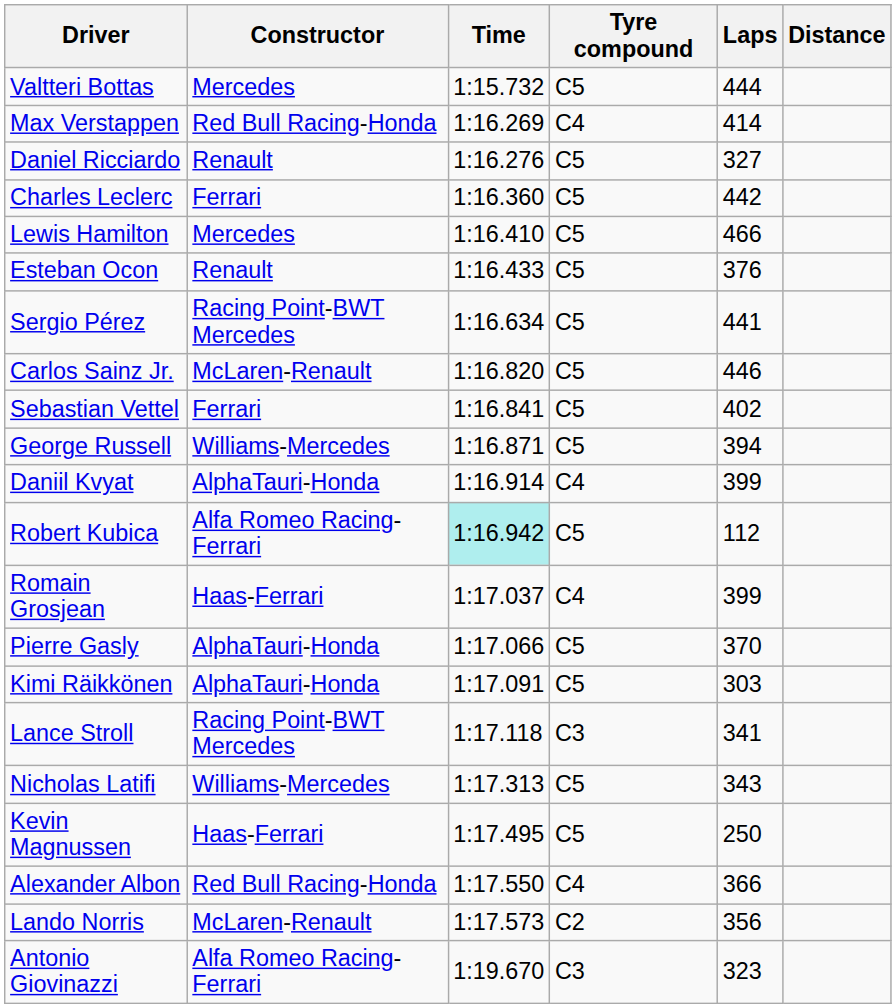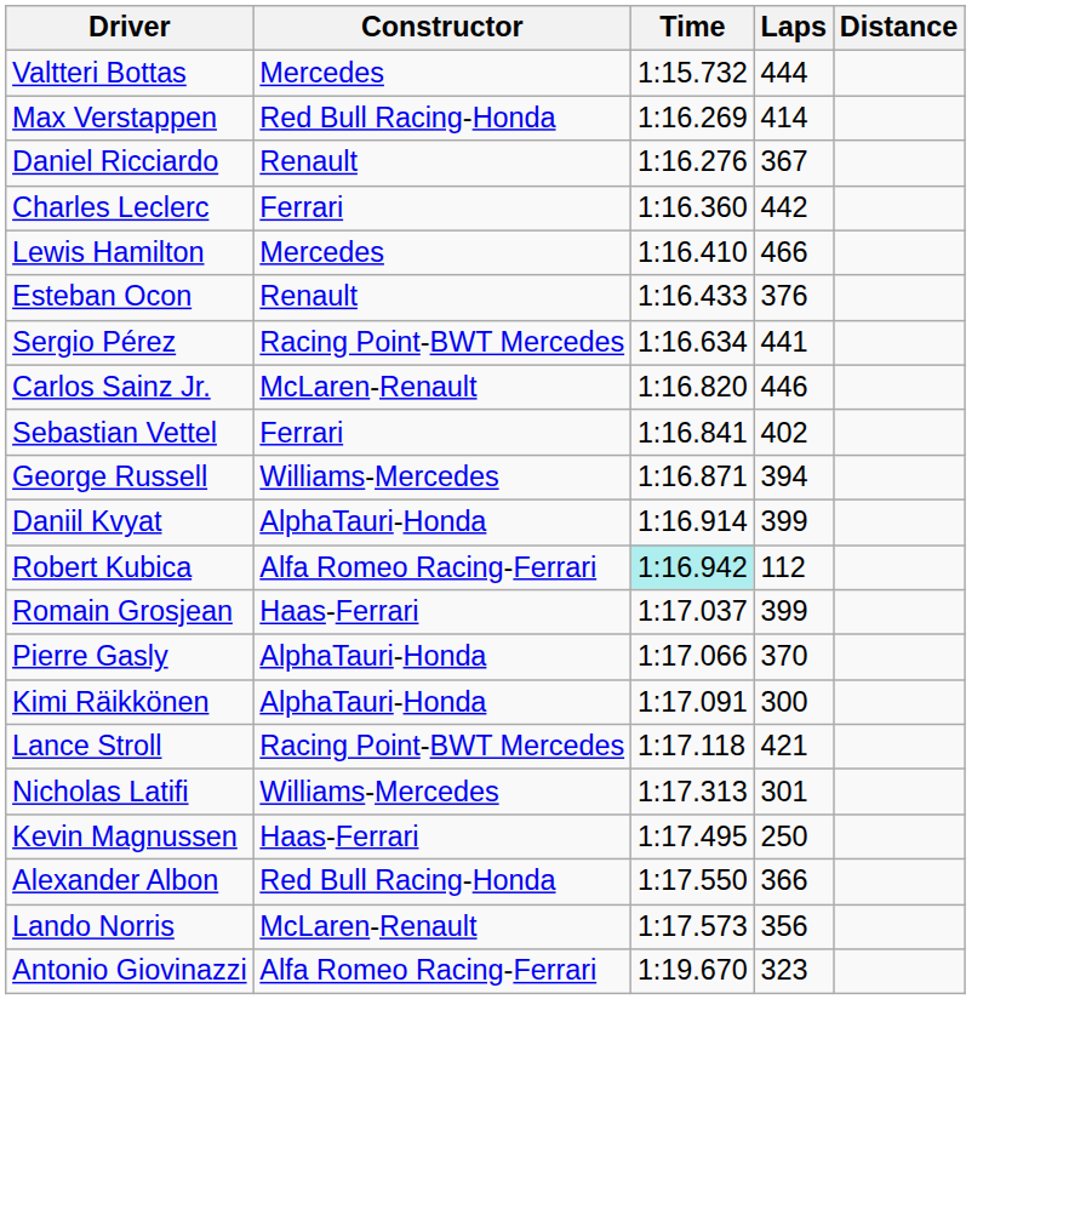 <table class="wikitable sortable">
 <tr>
 <th>Driver</th>
 <th>Constructor</th>
 <th>Time</th>
-<th>Tyre compound</th>
 <th>Laps</th>
 <th>Distance</th>
 </tr>
 <tr>
 <td><a href='#'>Valtteri Bottas</a></td>
 <td><a href='#'>Mercedes</a></td>
 <td>1:15.732</td>
-<td>C5</td>
 <td>444</td>
 <td></td>
 </tr>
 <tr>
 <td><a href='#'>Max Verstappen</a></td>
 <td><a href='#'>Red Bull Racing</a>-<a href='#'>Honda</a></td>
 <td>1:16.269</td>
-<td>C4</td>
 <td>414</td>
 <td></td>
 </tr>
 <tr>
 <td><a href='#'>Daniel Ricciardo</a></td>
 <td><a href='#'>Renault</a></td>
 <td>1:16.276</td>
-<td>C5</td>
-<td>327</td>
+<td>367</td>
 <td></td>
 </tr>
 <tr>
 <td><a href='#'>Charles Leclerc</a></td>
 <td><a href='#'>Ferrari</a></td>
 <td>1:16.360</td>
-<td>C5</td>
 <td>442</td>
 <td></td>
 </tr>
 <tr>
 <td><a href='#'>Lewis Hamilton</a></td>
 <td><a href='#'>Mercedes</a></td>
 <td>1:16.410</td>
-<td>C5</td>
 <td>466</td>
 <td></td>
 </tr>
 <tr>
 <td><a href='#'>Esteban Ocon</a></td>
 <td><a href='#'>Renault</a></td>
 <td>1:16.433</td>
-<td>C5</td>
 <td>376</td>
 <td></td>
 </tr>
 <tr>
 <td><a href='#'>Sergio Pérez</a></td>
 <td><a href='#'>Racing Point</a>-<a href='#'>BWT Mercedes</a></td>
 <td>1:16.634</td>
-<td>C5</td>
 <td>441</td>
 <td></td>
 </tr>
 <tr>
 <td><a href='#'>Carlos Sainz Jr.</a></td>
 <td><a href='#'>McLaren</a>-<a href='#'>Renault</a></td>
 <td>1:16.820</td>
-<td>C5</td>
 <td>446</td>
 <td></td>
 </tr>
 <tr>
 <td><a href='#'>Sebastian Vettel</a></td>
 <td><a href='#'>Ferrari</a></td>
 <td>1:16.841</td>
-<td>C5</td>
 <td>402</td>
 <td></td>
 </tr>
 <tr>
 <td><a href='#'>George Russell</a></td>
 <td><a href='#'>Williams</a>-<a href='#'>Mercedes</a></td>
 <td>1:16.871</td>
-<td>C5</td>
 <td>394</td>
 <td></td>
 </tr>
 <tr>
 <td><a href='#'>Daniil Kvyat</a></td>
 <td><a href='#'>AlphaTauri</a>-<a href='#'>Honda</a></td>
 <td>1:16.914</td>
-<td>C4</td>
 <td>399</td>
 <td></td>
 </tr>
 <tr>
 <td><a href='#'>Robert Kubica</a></td>
 <td><a href='#'>Alfa Romeo Racing</a>-<a href='#'>Ferrari</a></td>
 <td style="background: paleturquoise;">1:16.942</td>
-<td>C5</td>
 <td>112</td>
 <td></td>
 </tr>
 <tr>
 <td><a href='#'>Romain Grosjean</a></td>
 <td><a href='#'>Haas</a>-<a href='#'>Ferrari</a></td>
 <td>1:17.037</td>
-<td>C4</td>
 <td>399</td>
 <td></td>
 </tr>
 <tr>
 <td><a href='#'>Pierre Gasly</a></td>
 <td><a href='#'>AlphaTauri</a>-<a href='#'>Honda</a></td>
 <td>1:17.066</td>
-<td>C5</td>
 <td>370</td>
 <td></td>
 </tr>
 <tr>
 <td><a href='#'>Kimi Räikkönen</a></td>
 <td><a href='#'>AlphaTauri</a>-<a href='#'>Honda</a></td>
 <td>1:17.091</td>
-<td>C5</td>
-<td>303</td>
+<td>300</td>
 <td></td>
 </tr>
 <tr>
 <td><a href='#'>Lance Stroll</a></td>
 <td><a href='#'>Racing Point</a>-<a href='#'>BWT Mercedes</a></td>
 <td>1:17.118</td>
-<td>C3</td>
-<td>341</td>
+<td>421</td>
 <td></td>
 </tr>
 <tr>
 <td><a href='#'>Nicholas Latifi</a></td>
 <td><a href='#'>Williams</a>-<a href='#'>Mercedes</a></td>
 <td>1:17.313</td>
-<td>C5</td>
-<td>343</td>
+<td>301</td>
 <td></td>
 </tr>
 <tr>
 <td><a href='#'>Kevin Magnussen</a></td>
 <td><a href='#'>Haas</a>-<a href='#'>Ferrari</a></td>
 <td>1:17.495</td>
-<td>C5</td>
 <td>250</td>
 <td></td>
 </tr>
 <tr>
 <td><a href='#'>Alexander Albon</a></td>
 <td><a href='#'>Red Bull Racing</a>-<a href='#'>Honda</a></td>
 <td>1:17.550</td>
-<td>C4</td>
 <td>366</td>
 <td></td>
 </tr>
 <tr>
 <td><a href='#'>Lando Norris</a></td>
 <td><a href='#'>McLaren</a>-<a href='#'>Renault</a></td>
 <td>1:17.573</td>
-<td>C2</td>
 <td>356</td>
 <td></td>
 </tr>
 <tr>
 <td><a href='#'>Antonio Giovinazzi</a></td>
 <td><a href='#'>Alfa Romeo Racing</a>-<a href='#'>Ferrari</a></td>
 <td>1:19.670</td>
-<td>C3</td>
 <td>323</td>
 <td></td>
 </tr>
 </table>
